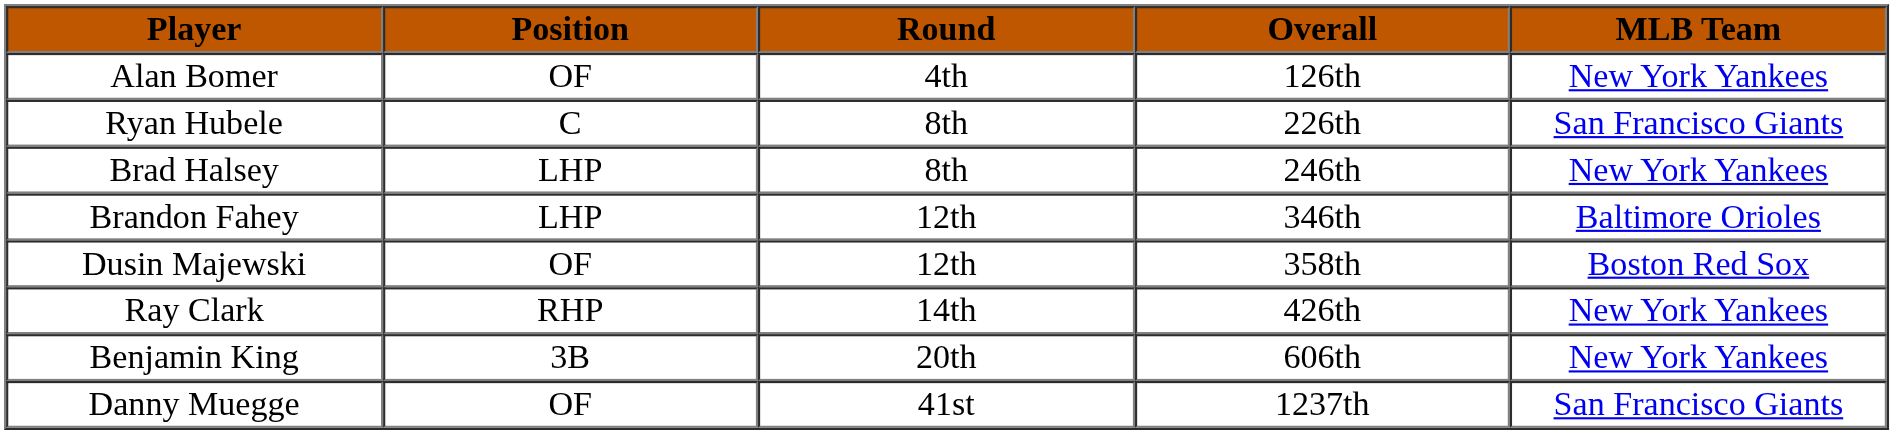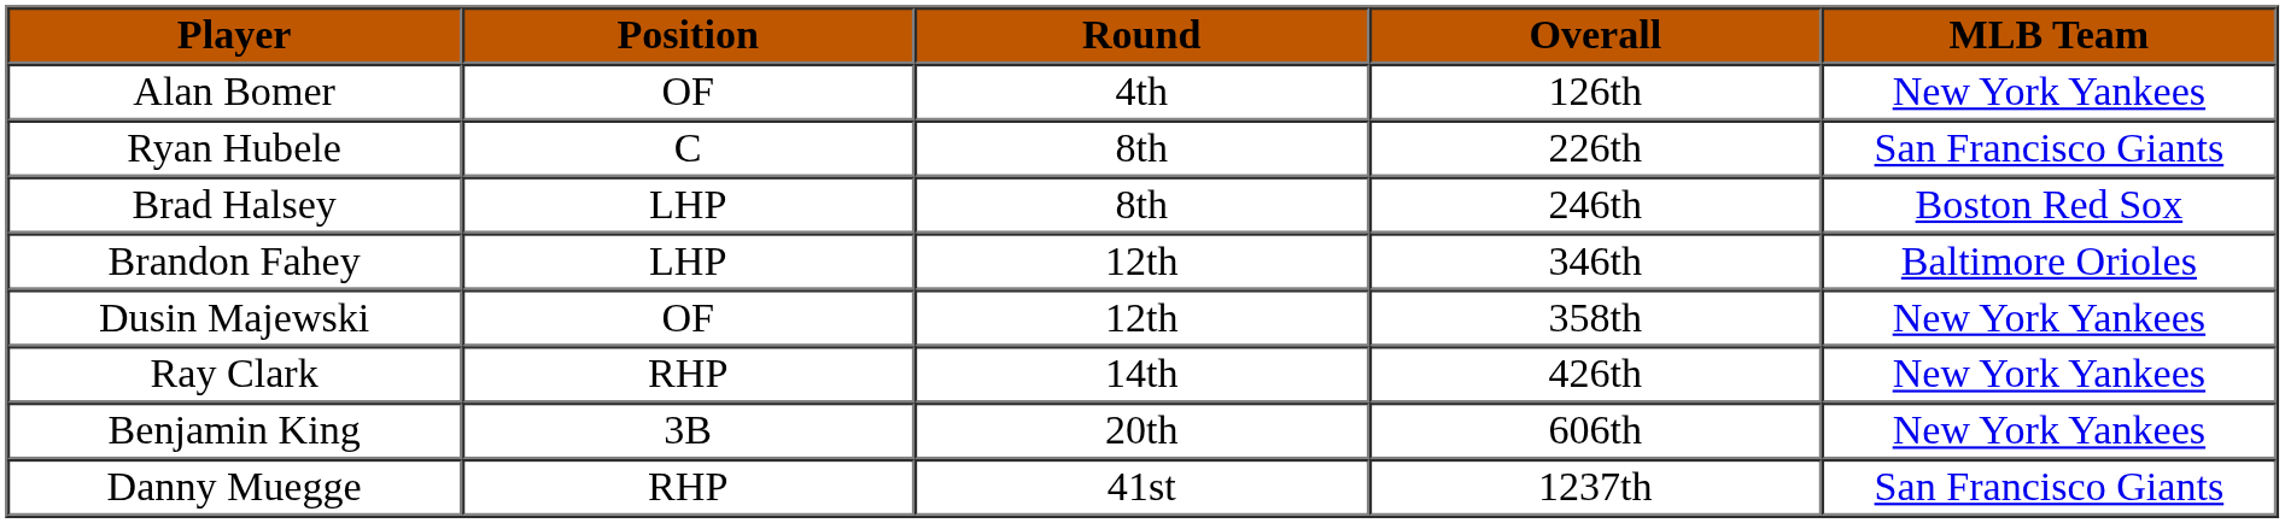 <table cellpadding="1" border="1" cellspacing="0" width="70%">
 <tr>
 <th bgcolor="#BF5700" width="20%"><span>Player</span></th>
 <th bgcolor="#BF5700" width="20%"><span>Position</span></th>
 <th bgcolor="#BF5700" width="20%"><span>Round</span></th>
 <th bgcolor="#BF5700" width="20%"><span>Overall</span></th>
 <th bgcolor="#BF5700" width="20%"><span>MLB Team</span></th>
 </tr>
 <tr align="center">
 <td>Alan Bomer</td>
 <td>OF</td>
 <td>4th</td>
 <td>126th</td>
 <td><a href='#'>New York Yankees</a></td>
 </tr>
 <tr align="center">
 <td>Ryan Hubele</td>
 <td>C</td>
 <td>8th</td>
 <td>226th</td>
 <td><a href='#'>San Francisco Giants</a></td>
 </tr>
 <tr align="center">
 <td>Brad Halsey</td>
 <td>LHP</td>
 <td>8th</td>
 <td>246th</td>
-<td><a href='#'>New York Yankees</a></td>
+<td><a href='#'>Boston Red Sox</a></td>
 </tr>
 <tr align="center">
 <td>Brandon Fahey</td>
 <td>LHP</td>
 <td>12th</td>
 <td>346th</td>
 <td><a href='#'>Baltimore Orioles</a></td>
 </tr>
 <tr align="center">
 <td>Dusin Majewski</td>
 <td>OF</td>
 <td>12th</td>
 <td>358th</td>
-<td><a href='#'>Boston Red Sox</a></td>
+<td><a href='#'>New York Yankees</a></td>
 </tr>
 <tr align="center">
 <td>Ray Clark</td>
 <td>RHP</td>
 <td>14th</td>
 <td>426th</td>
 <td><a href='#'>New York Yankees</a></td>
 </tr>
 <tr align="center">
 <td>Benjamin King</td>
 <td>3B</td>
 <td>20th</td>
 <td>606th</td>
 <td><a href='#'>New York Yankees</a></td>
 </tr>
 <tr align="center">
 <td>Danny Muegge</td>
-<td>OF</td>
+<td>RHP</td>
 <td>41st</td>
 <td>1237th</td>
 <td><a href='#'>San Francisco Giants</a></td>
 </tr>
 <tr>
 </tr>
 </table>
